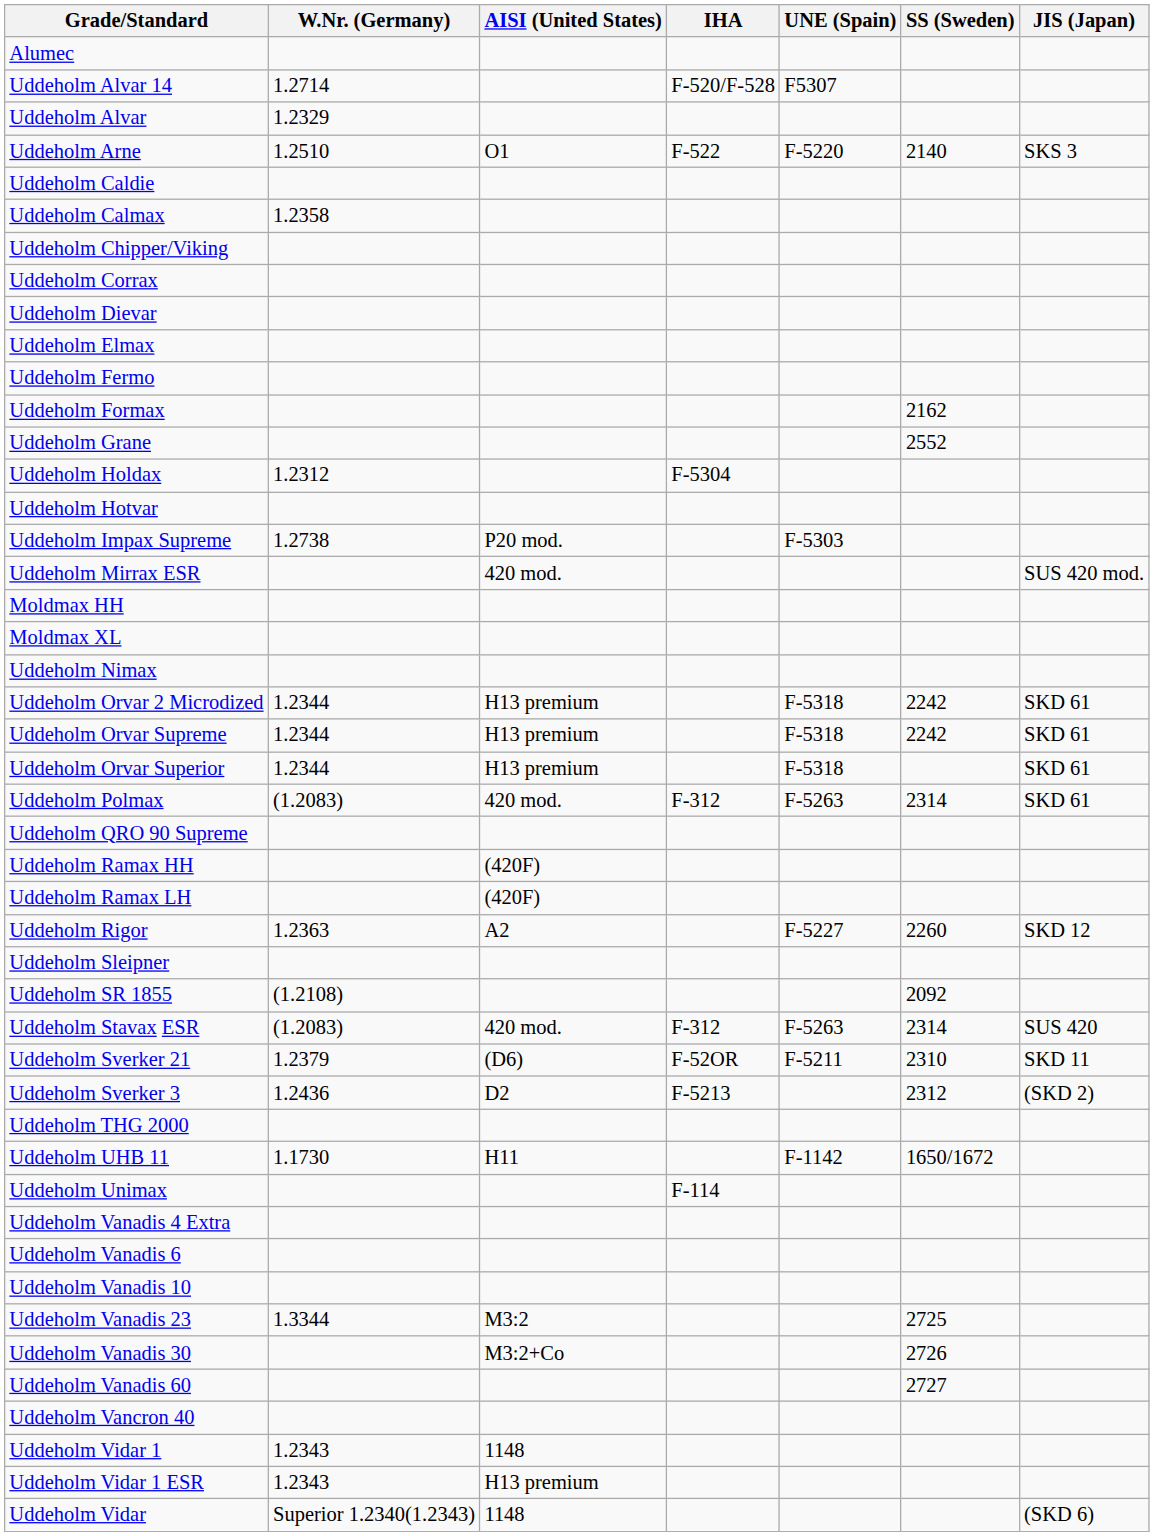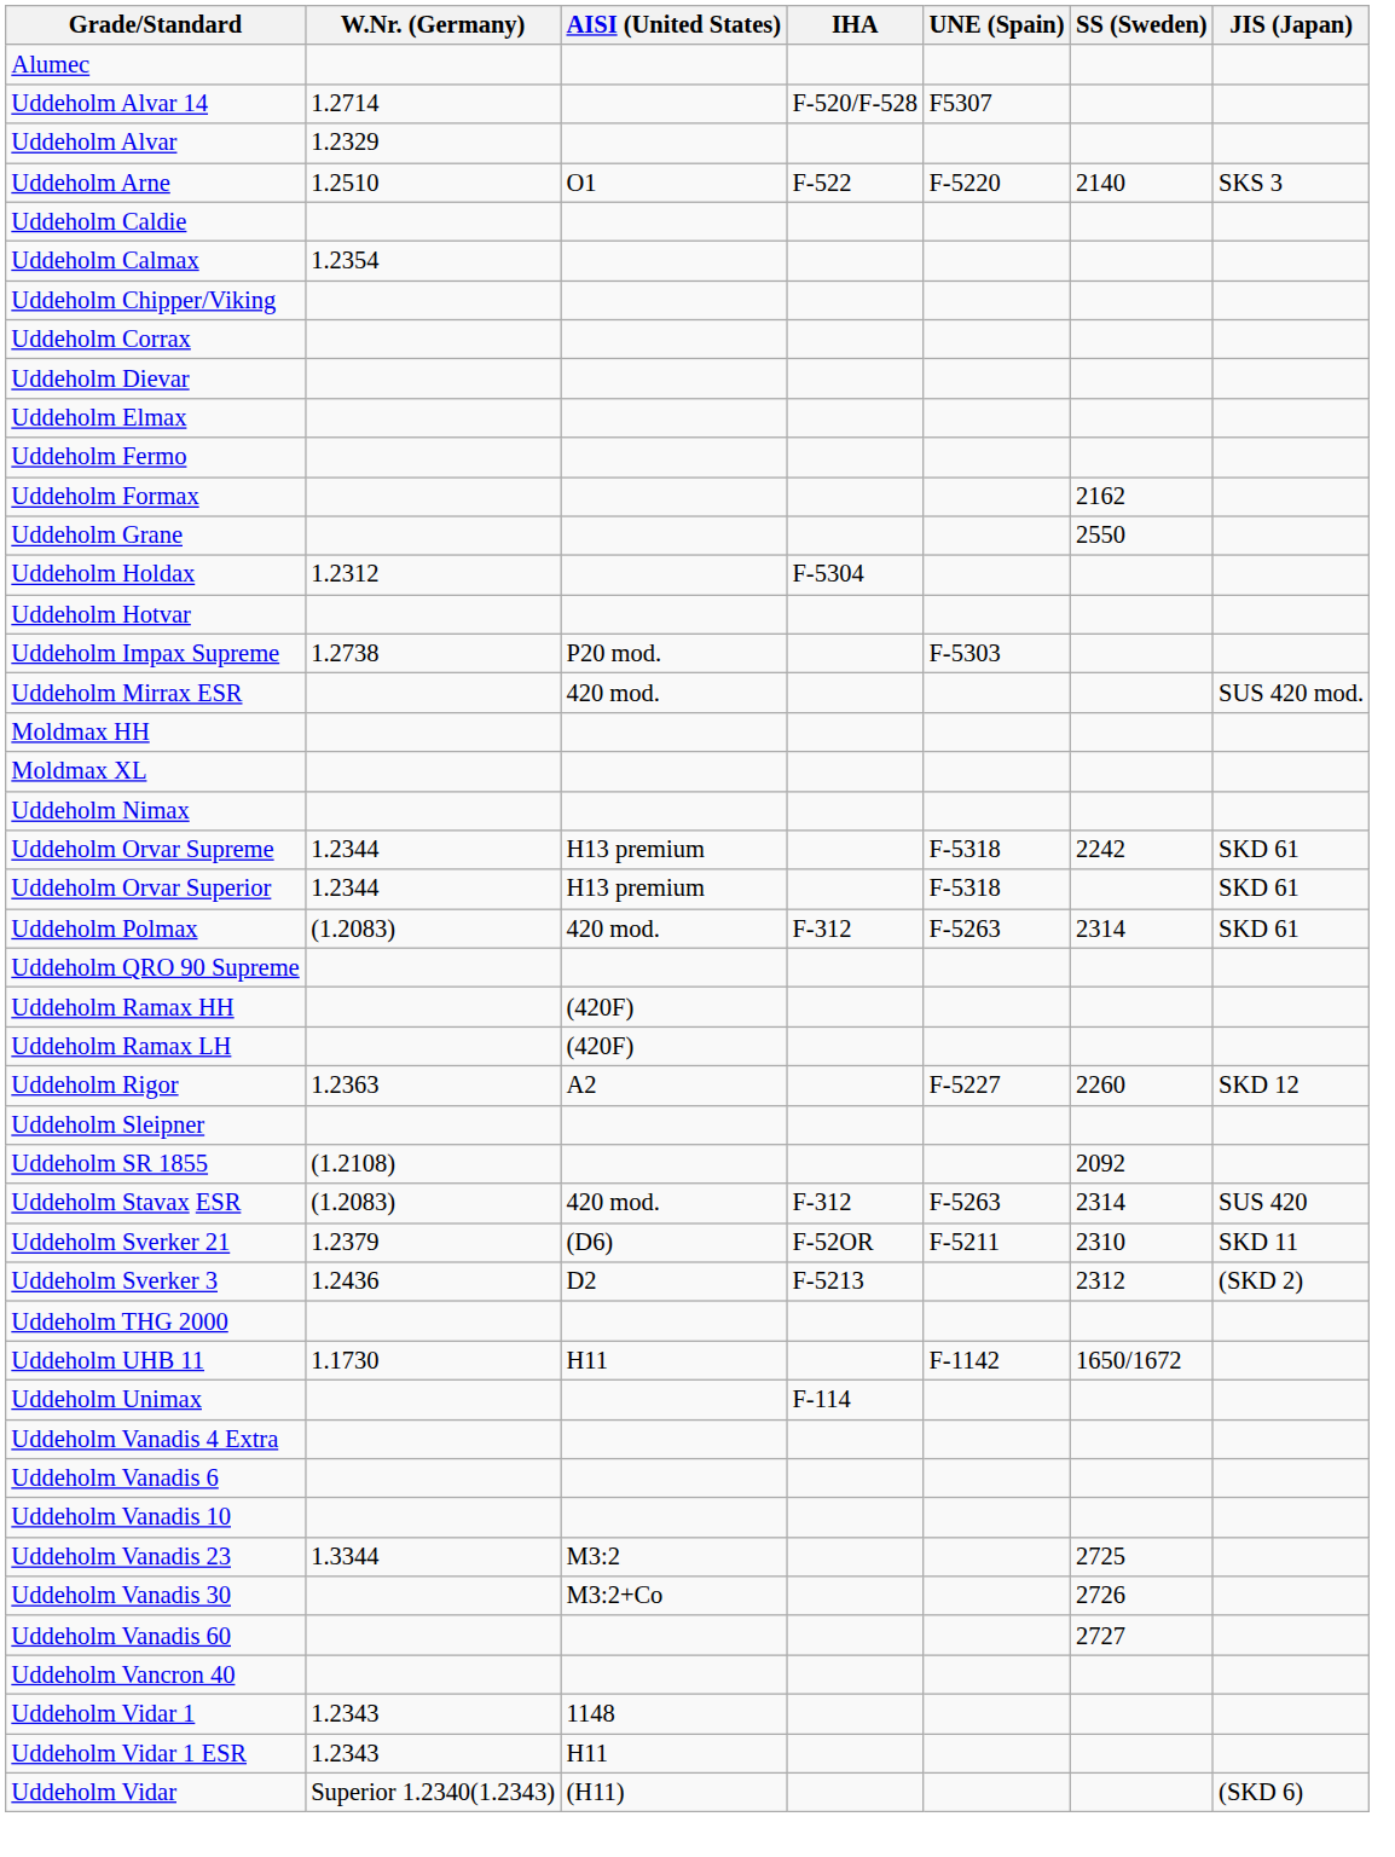 <table class="wikitable">
 <tr>
 <th>Grade/Standard</th>
 <th>W.Nr. (Germany)</th>
 <th><a href='#'>AISI</a> (United States)</th>
 <th>IHA</th>
 <th>UNE (Spain)</th>
 <th>SS (Sweden)</th>
 <th>JIS (Japan)</th>
 </tr>
 <tr>
 <td><a href='#'>Alumec</a></td>
 <td></td>
 <td></td>
 <td></td>
 <td></td>
 <td></td>
 <td></td>
 </tr>
 <tr>
 <td><a href='#'>Uddeholm Alvar 14</a></td>
 <td>1.2714</td>
 <td></td>
 <td>F-520/F-528</td>
 <td>F5307</td>
 <td></td>
 <td></td>
 </tr>
 <tr>
 <td><a href='#'>Uddeholm Alvar</a></td>
 <td>1.2329</td>
 <td></td>
 <td></td>
 <td></td>
 <td></td>
 <td></td>
 </tr>
 <tr>
 <td><a href='#'>Uddeholm Arne</a></td>
 <td>1.2510</td>
 <td>O1</td>
 <td>F-522</td>
 <td>F-5220</td>
 <td>2140</td>
 <td>SKS 3</td>
 </tr>
 <tr>
 <td><a href='#'>Uddeholm Caldie</a></td>
 <td></td>
 <td></td>
 <td></td>
 <td></td>
 <td></td>
 <td></td>
 </tr>
 <tr>
 <td><a href='#'>Uddeholm Calmax</a></td>
-<td>1.2358</td>
+<td>1.2354</td>
 <td></td>
 <td></td>
 <td></td>
 <td></td>
 <td></td>
 </tr>
 <tr>
 <td><a href='#'>Uddeholm Chipper/Viking</a></td>
 <td></td>
 <td></td>
 <td></td>
 <td></td>
 <td></td>
 <td></td>
 </tr>
 <tr>
 <td><a href='#'>Uddeholm Corrax</a></td>
 <td></td>
 <td></td>
 <td></td>
 <td></td>
 <td></td>
 <td></td>
 </tr>
 <tr>
 <td><a href='#'>Uddeholm Dievar</a></td>
 <td></td>
 <td></td>
 <td></td>
 <td></td>
 <td></td>
 <td></td>
 </tr>
 <tr>
 <td><a href='#'>Uddeholm Elmax</a></td>
 <td></td>
 <td></td>
 <td></td>
 <td></td>
 <td></td>
 <td></td>
 </tr>
 <tr>
 <td><a href='#'>Uddeholm Fermo</a></td>
 <td></td>
 <td></td>
 <td></td>
 <td></td>
 <td></td>
 <td></td>
 </tr>
 <tr>
 <td><a href='#'>Uddeholm Formax</a></td>
 <td></td>
 <td></td>
 <td></td>
 <td></td>
 <td>2162</td>
 <td></td>
 </tr>
 <tr>
 <td><a href='#'>Uddeholm Grane</a></td>
 <td></td>
 <td></td>
 <td></td>
 <td></td>
-<td>2552</td>
+<td>2550</td>
 <td></td>
 </tr>
 <tr>
 <td><a href='#'>Uddeholm Holdax</a></td>
 <td>1.2312</td>
 <td></td>
 <td>F-5304</td>
 <td></td>
 <td></td>
 <td></td>
 </tr>
 <tr>
 <td><a href='#'>Uddeholm Hotvar</a></td>
 <td></td>
 <td></td>
 <td></td>
 <td></td>
 <td></td>
 <td></td>
 </tr>
 <tr>
 <td><a href='#'>Uddeholm Impax Supreme</a></td>
 <td>1.2738</td>
 <td>P20 mod.</td>
 <td></td>
 <td>F-5303</td>
 <td></td>
 <td></td>
 </tr>
 <tr>
 <td><a href='#'>Uddeholm Mirrax ESR</a></td>
 <td></td>
 <td>420 mod.</td>
 <td></td>
 <td></td>
 <td></td>
 <td>SUS 420 mod.</td>
 </tr>
 <tr>
 <td><a href='#'>Moldmax HH</a></td>
 <td></td>
 <td></td>
 <td></td>
 <td></td>
 <td></td>
 <td></td>
 </tr>
 <tr>
 <td><a href='#'>Moldmax XL</a></td>
 <td></td>
 <td></td>
 <td></td>
 <td></td>
 <td></td>
 <td></td>
 </tr>
 <tr>
 <td><a href='#'>Uddeholm Nimax</a></td>
 <td></td>
 <td></td>
 <td></td>
 <td></td>
 <td></td>
 <td></td>
-</tr>
-<tr>
-<td><a href='#'>Uddeholm Orvar 2 Microdized</a></td>
-<td>1.2344</td>
-<td>H13 premium</td>
-<td></td>
-<td>F-5318</td>
-<td>2242</td>
-<td>SKD 61</td>
 </tr>
 <tr>
 <td><a href='#'>Uddeholm Orvar Supreme</a></td>
 <td>1.2344</td>
 <td>H13 premium</td>
 <td></td>
 <td>F-5318</td>
 <td>2242</td>
 <td>SKD 61</td>
 </tr>
 <tr>
 <td><a href='#'>Uddeholm Orvar Superior</a></td>
 <td>1.2344</td>
 <td>H13 premium</td>
 <td></td>
 <td>F-5318</td>
 <td></td>
 <td>SKD 61</td>
 </tr>
 <tr>
 <td><a href='#'>Uddeholm Polmax</a></td>
 <td>(1.2083)</td>
 <td>420 mod.</td>
 <td>F-312</td>
 <td>F-5263</td>
 <td>2314</td>
 <td>SKD 61</td>
 </tr>
 <tr>
 <td><a href='#'>Uddeholm QRO 90 Supreme</a></td>
 <td></td>
 <td></td>
 <td></td>
 <td></td>
 <td></td>
 <td></td>
 </tr>
 <tr>
 <td><a href='#'>Uddeholm Ramax HH</a></td>
 <td></td>
 <td>(420F)</td>
 <td></td>
 <td></td>
 <td></td>
 <td></td>
 </tr>
 <tr>
 <td><a href='#'>Uddeholm Ramax LH</a></td>
 <td></td>
 <td>(420F)</td>
 <td></td>
 <td></td>
 <td></td>
 <td></td>
 </tr>
 <tr>
 <td><a href='#'>Uddeholm Rigor</a></td>
 <td>1.2363</td>
 <td>A2</td>
 <td></td>
 <td>F-5227</td>
 <td>2260</td>
 <td>SKD 12</td>
 </tr>
 <tr>
 <td><a href='#'>Uddeholm Sleipner</a></td>
 <td></td>
 <td></td>
 <td></td>
 <td></td>
 <td></td>
 <td></td>
 </tr>
 <tr>
 <td><a href='#'>Uddeholm SR 1855</a></td>
 <td>(1.2108)</td>
 <td></td>
 <td></td>
 <td></td>
 <td>2092</td>
 <td></td>
 </tr>
 <tr>
 <td><a href='#'>Uddeholm Stavax</a> <a href='#'>ESR</a></td>
 <td>(1.2083)</td>
 <td>420 mod.</td>
 <td>F-312</td>
 <td>F-5263</td>
 <td>2314</td>
 <td>SUS 420</td>
 </tr>
 <tr>
 <td><a href='#'>Uddeholm Sverker 21</a></td>
 <td>1.2379</td>
 <td>(D6)</td>
 <td>F-52OR</td>
 <td>F-5211</td>
 <td>2310</td>
 <td>SKD 11</td>
 </tr>
 <tr>
 <td><a href='#'>Uddeholm Sverker 3</a></td>
 <td>1.2436</td>
 <td>D2</td>
 <td>F-5213</td>
 <td></td>
 <td>2312</td>
 <td>(SKD 2)</td>
 </tr>
 <tr>
 <td><a href='#'>Uddeholm THG 2000</a></td>
 <td></td>
 <td></td>
 <td></td>
 <td></td>
 <td></td>
 <td></td>
 </tr>
 <tr>
 <td><a href='#'>Uddeholm UHB 11</a></td>
 <td>1.1730</td>
 <td>H11</td>
 <td></td>
 <td>F-1142</td>
 <td>1650/1672</td>
 <td></td>
 </tr>
 <tr>
 <td><a href='#'>Uddeholm Unimax</a></td>
 <td></td>
 <td></td>
 <td>F-114</td>
 <td></td>
 <td></td>
 <td></td>
 </tr>
 <tr>
 <td><a href='#'>Uddeholm Vanadis 4 Extra</a></td>
 <td></td>
 <td></td>
 <td></td>
 <td></td>
 <td></td>
 <td></td>
 </tr>
 <tr>
 <td><a href='#'>Uddeholm Vanadis 6</a></td>
 <td></td>
 <td></td>
 <td></td>
 <td></td>
 <td></td>
 <td></td>
 </tr>
 <tr>
 <td><a href='#'>Uddeholm Vanadis 10</a></td>
 <td></td>
 <td></td>
 <td></td>
 <td></td>
 <td></td>
 <td></td>
 </tr>
 <tr>
 <td><a href='#'>Uddeholm Vanadis 23</a></td>
 <td>1.3344</td>
 <td>M3:2</td>
 <td></td>
 <td></td>
 <td>2725</td>
 <td></td>
 </tr>
 <tr>
 <td><a href='#'>Uddeholm Vanadis 30</a></td>
 <td></td>
 <td>M3:2+Co</td>
 <td></td>
 <td></td>
 <td>2726</td>
 <td></td>
 </tr>
 <tr>
 <td><a href='#'>Uddeholm Vanadis 60</a></td>
 <td></td>
 <td></td>
 <td></td>
 <td></td>
 <td>2727</td>
 <td></td>
 </tr>
 <tr>
 <td><a href='#'>Uddeholm Vancron 40</a></td>
 <td></td>
 <td></td>
 <td></td>
 <td></td>
 <td></td>
 <td></td>
 </tr>
 <tr>
 <td><a href='#'>Uddeholm Vidar 1</a></td>
 <td>1.2343</td>
 <td>1148</td>
 <td></td>
 <td></td>
 <td></td>
 <td></td>
 </tr>
 <tr>
 <td><a href='#'>Uddeholm Vidar 1 ESR</a></td>
 <td>1.2343</td>
-<td>H13 premium</td>
+<td>H11</td>
 <td></td>
 <td></td>
 <td></td>
 <td></td>
 </tr>
 <tr>
 <td><a href='#'>Uddeholm Vidar</a></td>
 <td>Superior 1.2340(1.2343)</td>
-<td>1148</td>
+<td>(H11)</td>
 <td></td>
 <td></td>
 <td></td>
 <td>(SKD 6)</td>
 </tr>
 </table>
